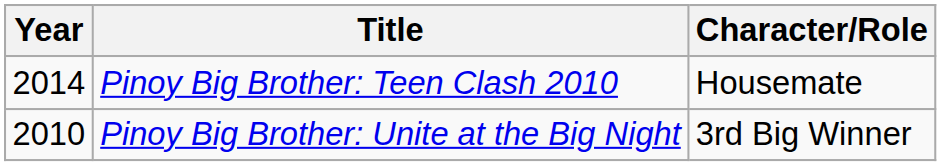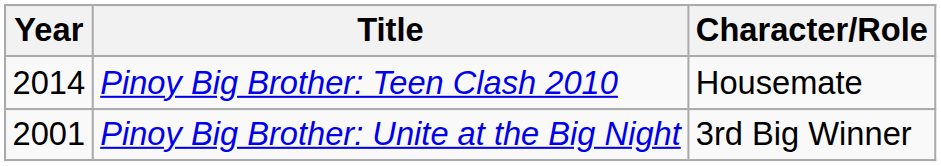 <table class="wikitable">
 <tr>
 <th>Year</th>
 <th>Title</th>
 <th>Character/Role</th>
 </tr>
 <tr>
 <td>2014</td>
 <td><em><a href='#'>Pinoy Big Brother: Teen Clash 2010</a></em></td>
 <td>Housemate</td>
 </tr>
 <tr>
-<td>2010</td>
+<td>2001</td>
 <td><em><a href='#'>Pinoy Big Brother: Unite at the Big Night</a></em></td>
 <td>3rd Big Winner</td>
 </tr>
 </table>
